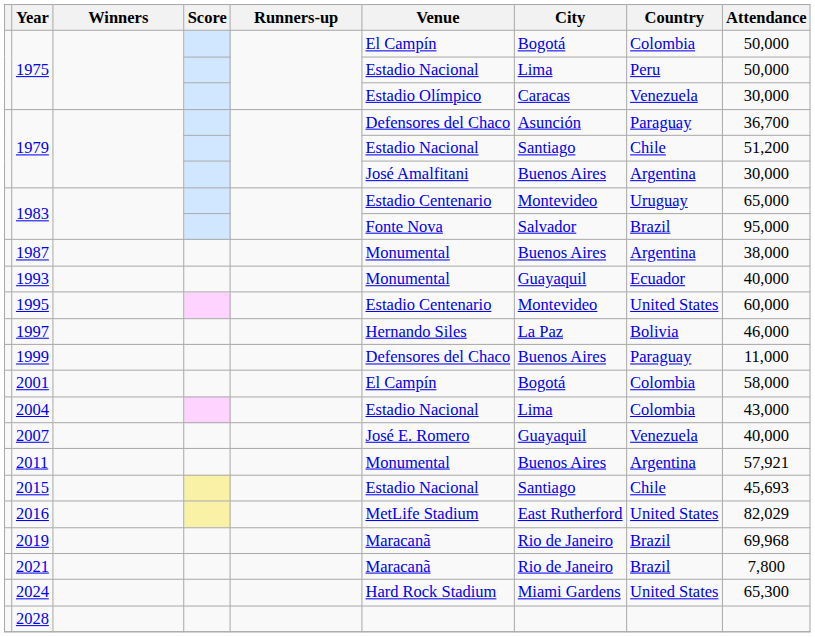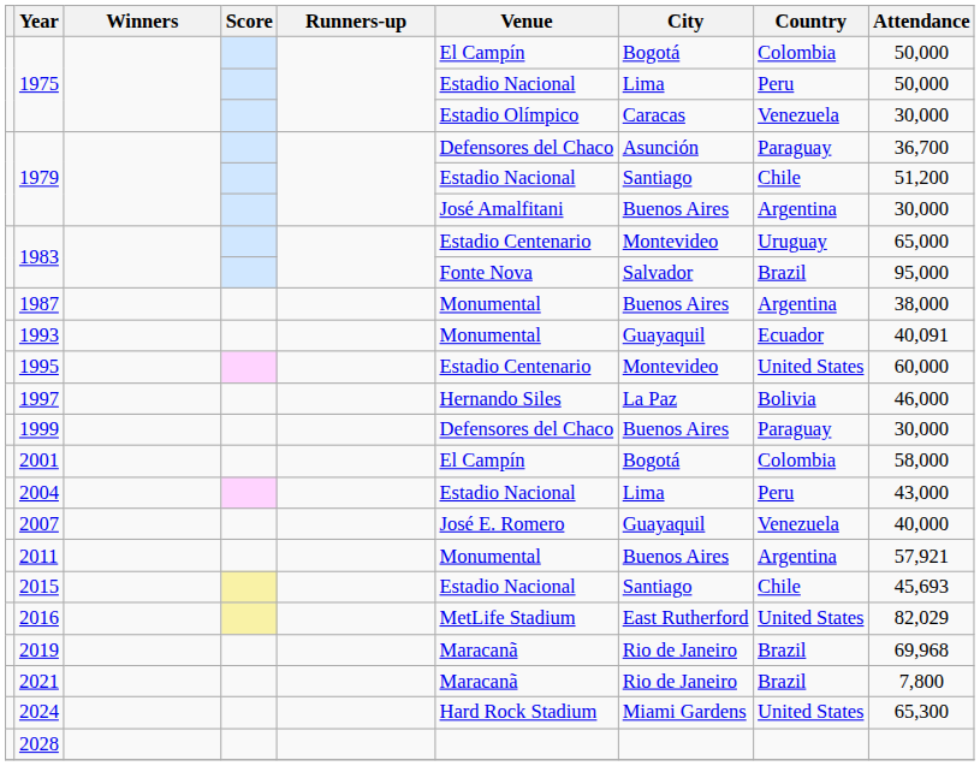 <table class="wikitable sortable">
 <tr>
 <th width=px></th>
 <th width=px>Year</th>
 <th width=120px>Winners</th>
 <th width=px>Score</th>
 <th width=120px>Runners-up</th>
 <th width=px>Venue</th>
 <th width=px>City</th>
 <th width=px>Country</th>
 <th width=px>Attendance</th>
 </tr>
 <tr>
 <td rowspan=3></td>
 <td rowspan=3><a href='#'>1975</a></td>
 <td rowspan=3></td>
 <td bgcolor=#d0e7ff></td>
 <td rowspan="3"></td>
 <td><a href='#'>El Campín</a></td>
 <td><a href='#'>Bogotá</a></td>
 <td><a href='#'>Colombia</a></td>
 <td align="center">50,000</td>
 </tr>
 <tr>
 <td bgcolor=#d0e7ff></td>
 <td><a href='#'>Estadio Nacional</a></td>
 <td><a href='#'>Lima</a></td>
 <td><a href='#'>Peru</a></td>
 <td align="center">50,000</td>
 </tr>
 <tr>
 <td bgcolor=#d0e7ff></td>
 <td><a href='#'>Estadio Olímpico</a></td>
 <td><a href='#'>Caracas</a></td>
 <td><a href='#'>Venezuela</a></td>
 <td align="center">30,000</td>
 </tr>
 <tr>
 <td rowspan=3></td>
 <td rowspan=3><a href='#'>1979</a></td>
 <td rowspan="3" align="right"></td>
 <td bgcolor=#d0e7ff></td>
 <td rowspan="3"></td>
 <td><a href='#'>Defensores del Chaco</a></td>
 <td><a href='#'>Asunción</a></td>
 <td><a href='#'>Paraguay</a></td>
 <td align="center">36,700</td>
 </tr>
 <tr>
 <td bgcolor=#d0e7ff></td>
 <td><a href='#'>Estadio Nacional</a></td>
 <td><a href='#'>Santiago</a></td>
 <td><a href='#'>Chile</a></td>
 <td align="center">51,200</td>
 </tr>
 <tr>
 <td bgcolor=#d0e7ff></td>
 <td><a href='#'>José Amalfitani</a></td>
 <td><a href='#'>Buenos Aires</a></td>
 <td><a href='#'>Argentina</a></td>
 <td align="center">30,000</td>
 </tr>
 <tr>
 <td rowspan=2></td>
 <td rowspan=2><a href='#'>1983</a></td>
 <td rowspan="2" align="right"></td>
 <td bgcolor=#d0e7ff></td>
 <td rowspan="2"></td>
 <td><a href='#'>Estadio Centenario</a></td>
 <td><a href='#'>Montevideo</a></td>
 <td><a href='#'>Uruguay</a></td>
 <td align="center">65,000</td>
 </tr>
 <tr>
 <td bgcolor=#d0e7ff></td>
 <td><a href='#'>Fonte Nova</a></td>
 <td><a href='#'>Salvador</a></td>
 <td><a href='#'>Brazil</a></td>
 <td align="center">95,000</td>
 </tr>
 <tr>
 <td></td>
 <td><a href='#'>1987</a></td>
 <td align=right></td>
 <td></td>
 <td align=left></td>
 <td><a href='#'>Monumental</a></td>
 <td><a href='#'>Buenos Aires</a></td>
 <td><a href='#'>Argentina</a></td>
 <td align="center">38,000</td>
 </tr>
 <tr>
 <td></td>
 <td><a href='#'>1993</a></td>
 <td align=right></td>
 <td></td>
 <td><em></em></td>
 <td><a href='#'>Monumental</a></td>
 <td><a href='#'>Guayaquil</a></td>
 <td><a href='#'>Ecuador</a></td>
-<td align="center">40,000</td>
+<td align="center">40,091</td>
 </tr>
 <tr>
 <td></td>
 <td><a href='#'>1995</a></td>
 <td align=right></td>
 <td bgcolor=#FFD3FF></td>
 <td align=left></td>
 <td><a href='#'>Estadio Centenario</a></td>
 <td><a href='#'>Montevideo</a></td>
 <td><a href='#'>United States</a></td>
 <td align="center">60,000</td>
 </tr>
 <tr>
 <td></td>
 <td><a href='#'>1997</a></td>
 <td align=right></td>
 <td></td>
 <td></td>
 <td><a href='#'>Hernando Siles</a></td>
 <td><a href='#'>La Paz</a></td>
 <td><a href='#'>Bolivia</a></td>
 <td align="center">46,000</td>
 </tr>
 <tr>
 <td></td>
 <td><a href='#'>1999</a></td>
 <td align=right></td>
 <td></td>
 <td></td>
 <td><a href='#'>Defensores del Chaco</a></td>
 <td><a href='#'>Buenos Aires</a></td>
 <td><a href='#'>Paraguay</a></td>
-<td align="center">11,000</td>
+<td align="center">30,000</td>
 </tr>
 <tr>
 <td></td>
 <td><a href='#'>2001</a></td>
 <td align=right></td>
 <td></td>
 <td><em></em></td>
 <td><a href='#'>El Campín</a></td>
 <td><a href='#'>Bogotá</a></td>
 <td><a href='#'>Colombia</a></td>
 <td align="center">58,000</td>
 </tr>
 <tr>
 <td></td>
 <td><a href='#'>2004</a></td>
 <td align=right></td>
 <td bgcolor=#FFD3FF></td>
 <td></td>
 <td><a href='#'>Estadio Nacional</a></td>
 <td><a href='#'>Lima</a></td>
-<td><a href='#'>Colombia</a></td>
+<td><a href='#'>Peru</a></td>
 <td align="center">43,000</td>
 </tr>
 <tr>
 <td></td>
 <td><a href='#'>2007</a></td>
 <td align=right></td>
 <td></td>
 <td></td>
 <td><a href='#'>José E. Romero</a></td>
 <td><a href='#'>Guayaquil</a></td>
 <td><a href='#'>Venezuela</a></td>
 <td align="center">40,000</td>
 </tr>
 <tr>
 <td></td>
 <td><a href='#'>2011</a></td>
 <td align=right></td>
 <td></td>
 <td></td>
 <td><a href='#'>Monumental</a></td>
 <td><a href='#'>Buenos Aires</a></td>
 <td><a href='#'>Argentina</a></td>
 <td align="center">57,921</td>
 </tr>
 <tr>
 <td></td>
 <td><a href='#'>2015</a></td>
 <td align=right></td>
 <td bgcolor=#F9F2A6></td>
 <td></td>
 <td><a href='#'>Estadio Nacional</a></td>
 <td><a href='#'>Santiago</a></td>
 <td><a href='#'>Chile</a></td>
 <td align="center">45,693</td>
 </tr>
 <tr>
 <td></td>
 <td><a href='#'>2016</a></td>
 <td align=right></td>
 <td bgcolor=#F9F2A6></td>
 <td></td>
 <td><a href='#'>MetLife Stadium</a></td>
 <td><a href='#'>East Rutherford</a></td>
 <td><a href='#'>United States</a></td>
 <td align="center">82,029</td>
 </tr>
 <tr>
 <td></td>
 <td><a href='#'>2019</a></td>
 <td align=right></td>
 <td></td>
 <td></td>
 <td><a href='#'>Maracanã</a></td>
 <td><a href='#'>Rio de Janeiro</a></td>
 <td><a href='#'>Brazil</a></td>
 <td align="center">69,968</td>
 </tr>
 <tr>
 <td></td>
 <td><a href='#'>2021</a></td>
 <td align=right></td>
 <td></td>
 <td></td>
 <td><a href='#'>Maracanã</a></td>
 <td><a href='#'>Rio de Janeiro</a></td>
 <td><a href='#'>Brazil</a></td>
 <td align="center">7,800</td>
 </tr>
 <tr>
 <td></td>
 <td><a href='#'>2024</a></td>
 <td align=right></td>
 <td></td>
 <td></td>
 <td><a href='#'>Hard Rock Stadium</a></td>
 <td><a href='#'>Miami Gardens</a></td>
 <td><a href='#'>United States</a></td>
 <td align="center">65,300</td>
 </tr>
 <tr>
 <td></td>
 <td><a href='#'>2028</a></td>
 <td></td>
 <td></td>
 <td></td>
 <td></td>
 <td></td>
 <td></td>
 <td></td>
 </tr>
 <tr>
 </tr>
 </table>
